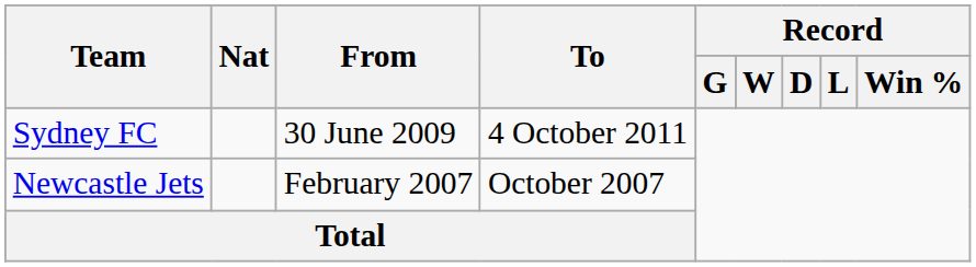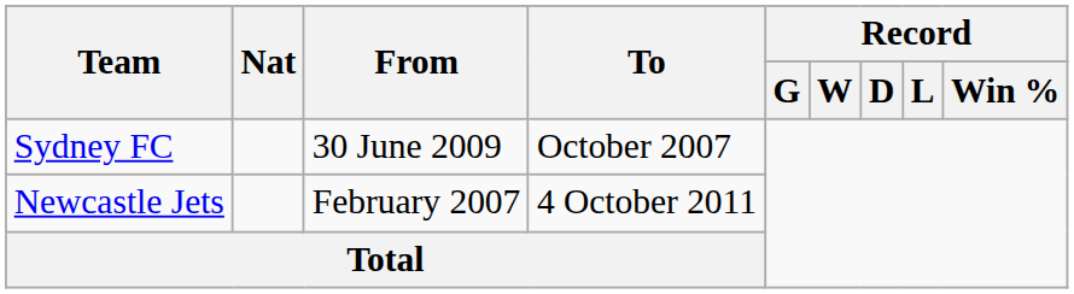 <table class="wikitable" style="text-align: center">
 <tr>
 <th rowspan="2">Team</th>
 <th rowspan="2">Nat</th>
 <th rowspan="2">From</th>
 <th rowspan="2">To</th>
 <th colspan="5">Record</th>
 </tr>
 <tr>
 <th>G</th>
 <th>W</th>
 <th>D</th>
 <th>L</th>
 <th>Win %</th>
 </tr>
 <tr>
 <td align=left><a href='#'>Sydney FC</a></td>
 <td></td>
 <td align=left>30 June 2009</td>
-<td align=left>4 October 2011<br></td>
+<td align=left>October 2007<br></td>
 </tr>
 <tr>
 <td align=left><a href='#'>Newcastle Jets</a></td>
 <td></td>
 <td align=left>February 2007</td>
-<td align=left>October 2007<br></td>
+<td align=left>4 October 2011<br></td>
 </tr>
 <tr>
 <th colspan="4">Total<br></th>
 </tr>
 </table>
